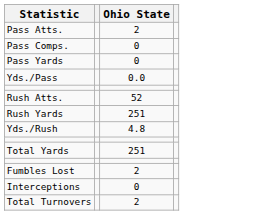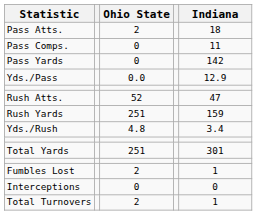 <table class="wikitable">
 <tr>
 <th scope="col" align="left" width="100px">Statistic</th>
 <th></th>
 <th scope="col" text-align="center" width="80px">Ohio State</th>
 <th></th>
+<th scope="col" text-align="center" width="80px">Indiana</th>
 </tr>
 <tr>
 <td style="font-size:85%;">Pass Atts.</td>
 <td></td>
 <td style="text-align: center; font-size:85%;">2</td>
 <td></td>
+<td style="text-align: center; font-size:85%;">18</td>
 </tr>
 <tr>
 <td style="font-size:85%;">Pass Comps.</td>
 <td></td>
 <td style="text-align: center; font-size:85%;">0</td>
 <td></td>
+<td style="text-align: center; font-size:85%;">11</td>
 </tr>
 <tr>
 <td style="font-size:85%;">Pass Yards</td>
 <td></td>
 <td style="text-align: center; font-size:85%;">0</td>
 <td></td>
+<td style="text-align: center; font-size:85%;">142</td>
 </tr>
 <tr>
 <td style="font-size:85%;">Yds./Pass</td>
 <td></td>
 <td style="text-align: center; font-size:85%;">0.0</td>
 <td></td>
+<td style="text-align: center; font-size:85%;">12.9</td>
 </tr>
 <tr>
+<td></td>
 <td></td>
 <td></td>
 <td></td>
 <td></td>
 </tr>
 <tr>
 <td style="font-size:85%;">Rush Atts.</td>
 <td></td>
 <td style="text-align: center; font-size:85%;">52</td>
 <td></td>
+<td style="text-align: center; font-size:85%;">47</td>
 </tr>
 <tr>
 <td style="font-size:85%;">Rush Yards</td>
 <td></td>
 <td style="text-align: center; font-size:85%;">251</td>
 <td></td>
+<td style="text-align: center; font-size:85%;">159</td>
 </tr>
 <tr>
 <td style="font-size:85%;">Yds./Rush</td>
 <td></td>
 <td style="text-align: center; font-size:85%;">4.8</td>
 <td></td>
+<td style="text-align: center; font-size:85%;">3.4</td>
 </tr>
 <tr>
+<td></td>
 <td></td>
 <td></td>
 <td></td>
 <td></td>
 </tr>
 <tr>
 <td style="font-size:85%;">Total Yards</td>
 <td></td>
 <td style="text-align: center; font-size:85%;">251</td>
 <td></td>
+<td style="text-align: center; font-size:85%;">301</td>
 </tr>
 <tr>
+<td></td>
 <td></td>
 <td></td>
 <td></td>
 <td></td>
 </tr>
 <tr>
 <td style="font-size:85%;">Fumbles Lost</td>
 <td></td>
 <td style="text-align: center; font-size:85%;">2</td>
 <td></td>
+<td style="text-align: center; font-size:85%;">1</td>
 </tr>
 <tr>
 <td style="font-size:85%;">Interceptions</td>
 <td></td>
 <td style="text-align: center; font-size:85%;">0</td>
 <td></td>
+<td style="text-align: center; font-size:85%;">0</td>
 </tr>
 <tr>
 <td style="font-size:85%;">Total Turnovers</td>
 <td></td>
 <td style="text-align: center; font-size:85%;">2</td>
 <td></td>
+<td style="text-align: center; font-size:85%;">1</td>
 </tr>
 </table>
